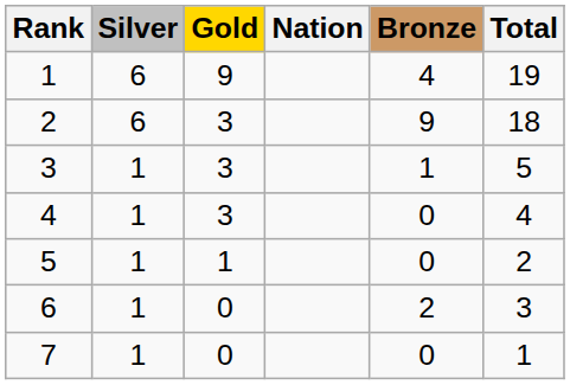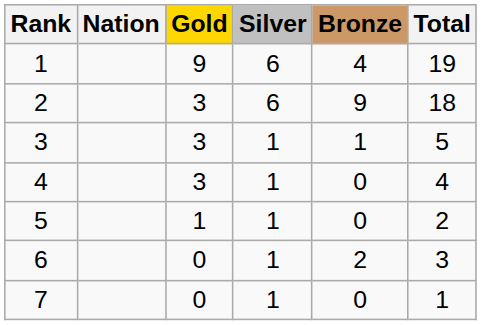 <table class="wikitable sortable" style="text-align:center">
 <tr>
 <th>Rank</th>
+<th>Nation</th>
+<th style="background-color:gold">Gold</th>
 <th style="background-color:silver">Silver</th>
-<th style="background-color:gold">Gold</th>
-<th>Nation</th>
 <th style="background-color:#cc9966">Bronze</th>
 <th>Total</th>
 </tr>
 <tr>
 <td>1</td>
+<td align="left"></td>
+<td>9</td>
 <td>6</td>
-<td>9</td>
-<td align="left"></td>
 <td>4</td>
 <td>19</td>
 </tr>
 <tr>
 <td>2</td>
+<td align="left"></td>
+<td>3</td>
 <td>6</td>
-<td>3</td>
-<td align="left"></td>
 <td>9</td>
 <td>18</td>
 </tr>
 <tr>
 <td>3</td>
+<td align="left"></td>
+<td>3</td>
 <td>1</td>
-<td>3</td>
-<td align="left"></td>
 <td>1</td>
 <td>5</td>
 </tr>
 <tr>
 <td>4</td>
+<td align="left"></td>
+<td>3</td>
 <td>1</td>
-<td>3</td>
-<td align="left"></td>
 <td>0</td>
 <td>4</td>
 </tr>
 <tr>
 <td>5</td>
+<td align="left"></td>
 <td>1</td>
 <td>1</td>
-<td align="left"></td>
 <td>0</td>
 <td>2</td>
 </tr>
 <tr>
 <td>6</td>
+<td align="left"><br></td>
+<td>0</td>
 <td>1</td>
-<td>0</td>
-<td align="left"><br></td>
 <td>2</td>
 <td>3</td>
 </tr>
 <tr>
 <td>7</td>
+<td align="left"></td>
+<td>0</td>
 <td>1</td>
-<td>0</td>
-<td align="left"></td>
 <td>0</td>
 <td>1</td>
 </tr>
 </table>
